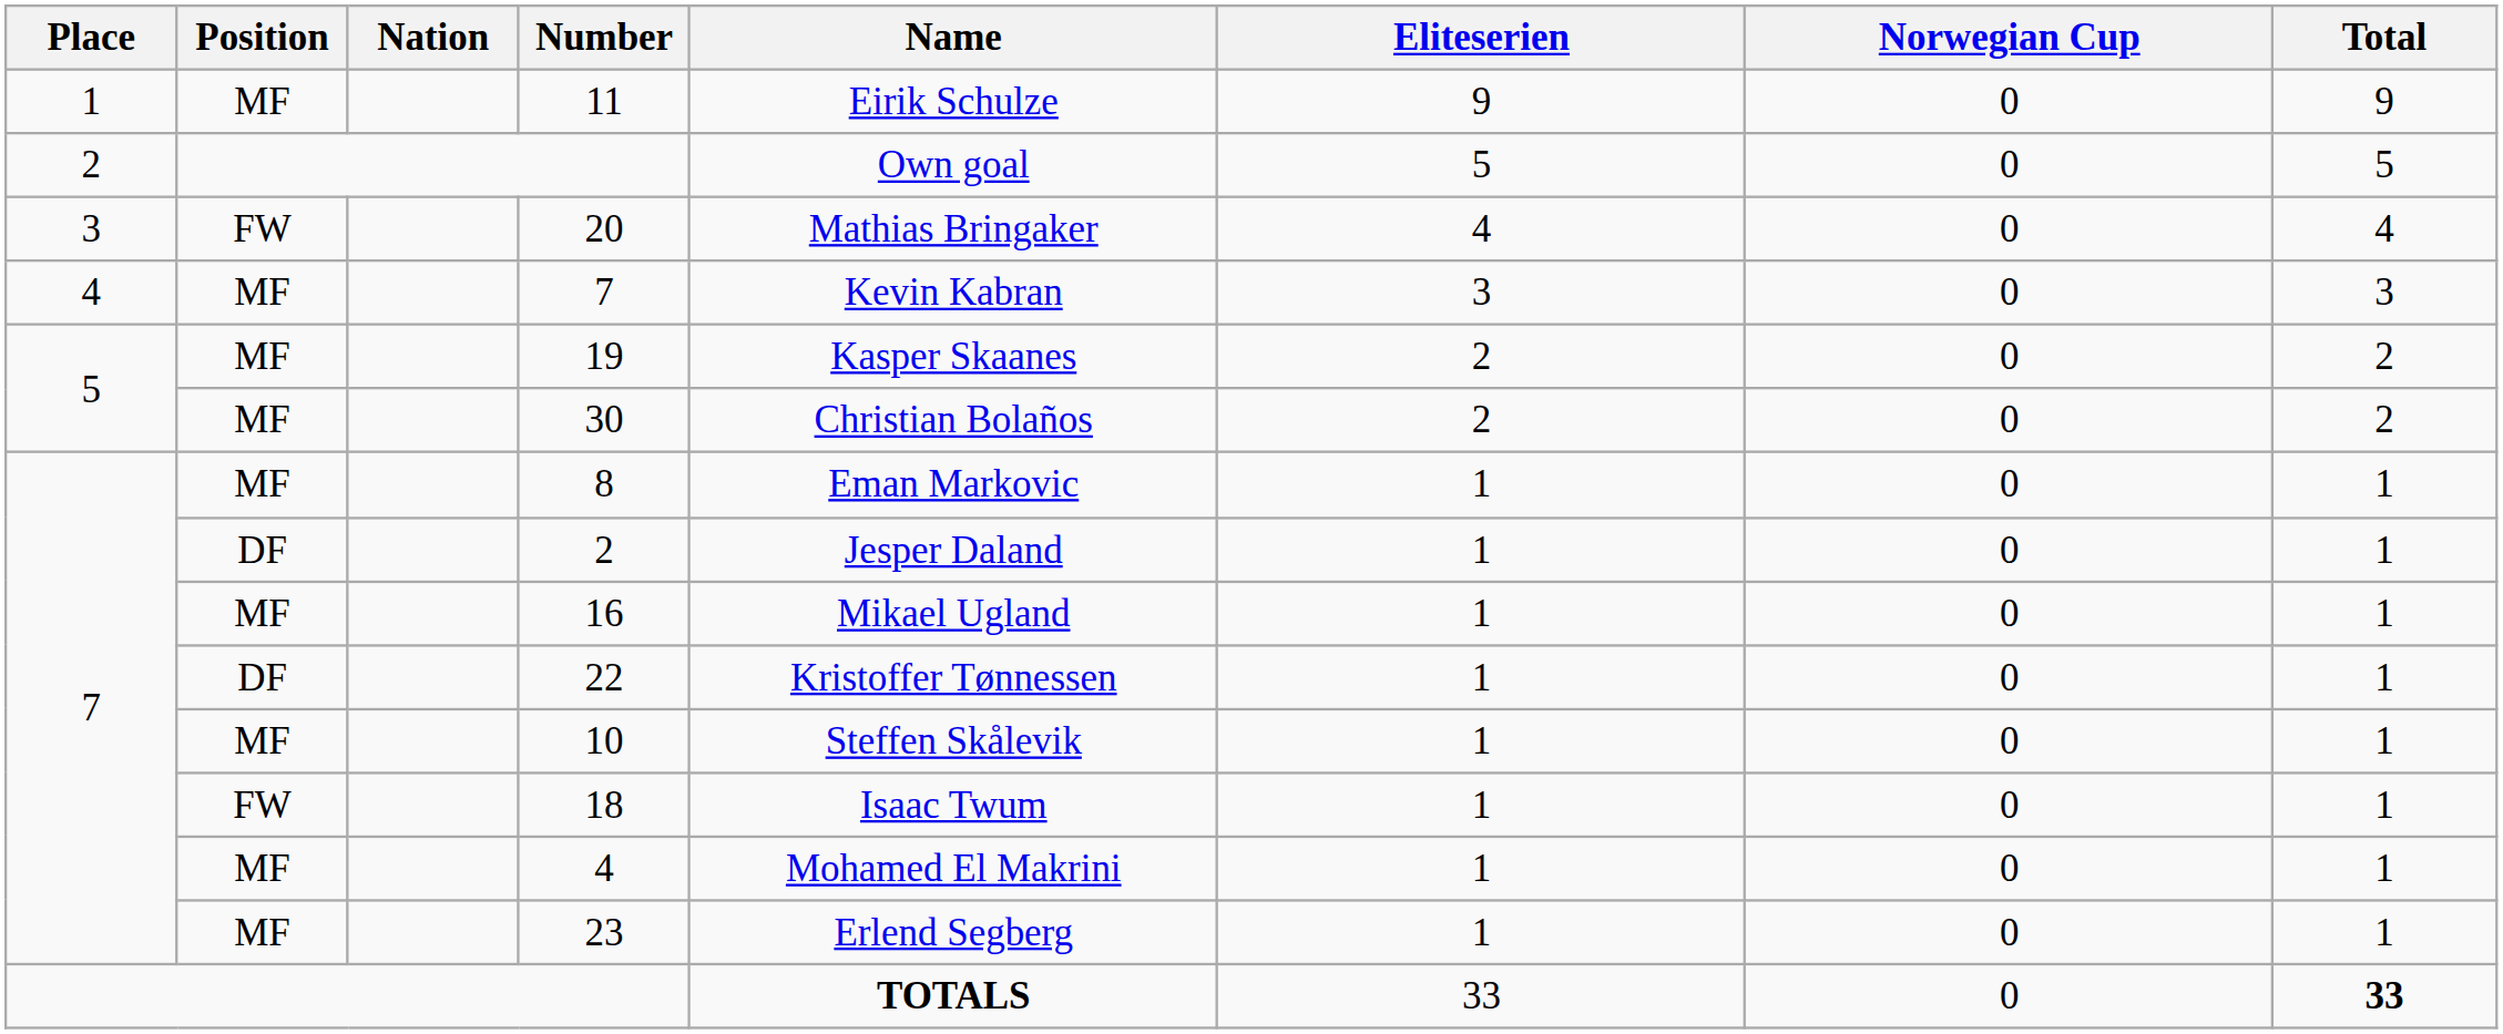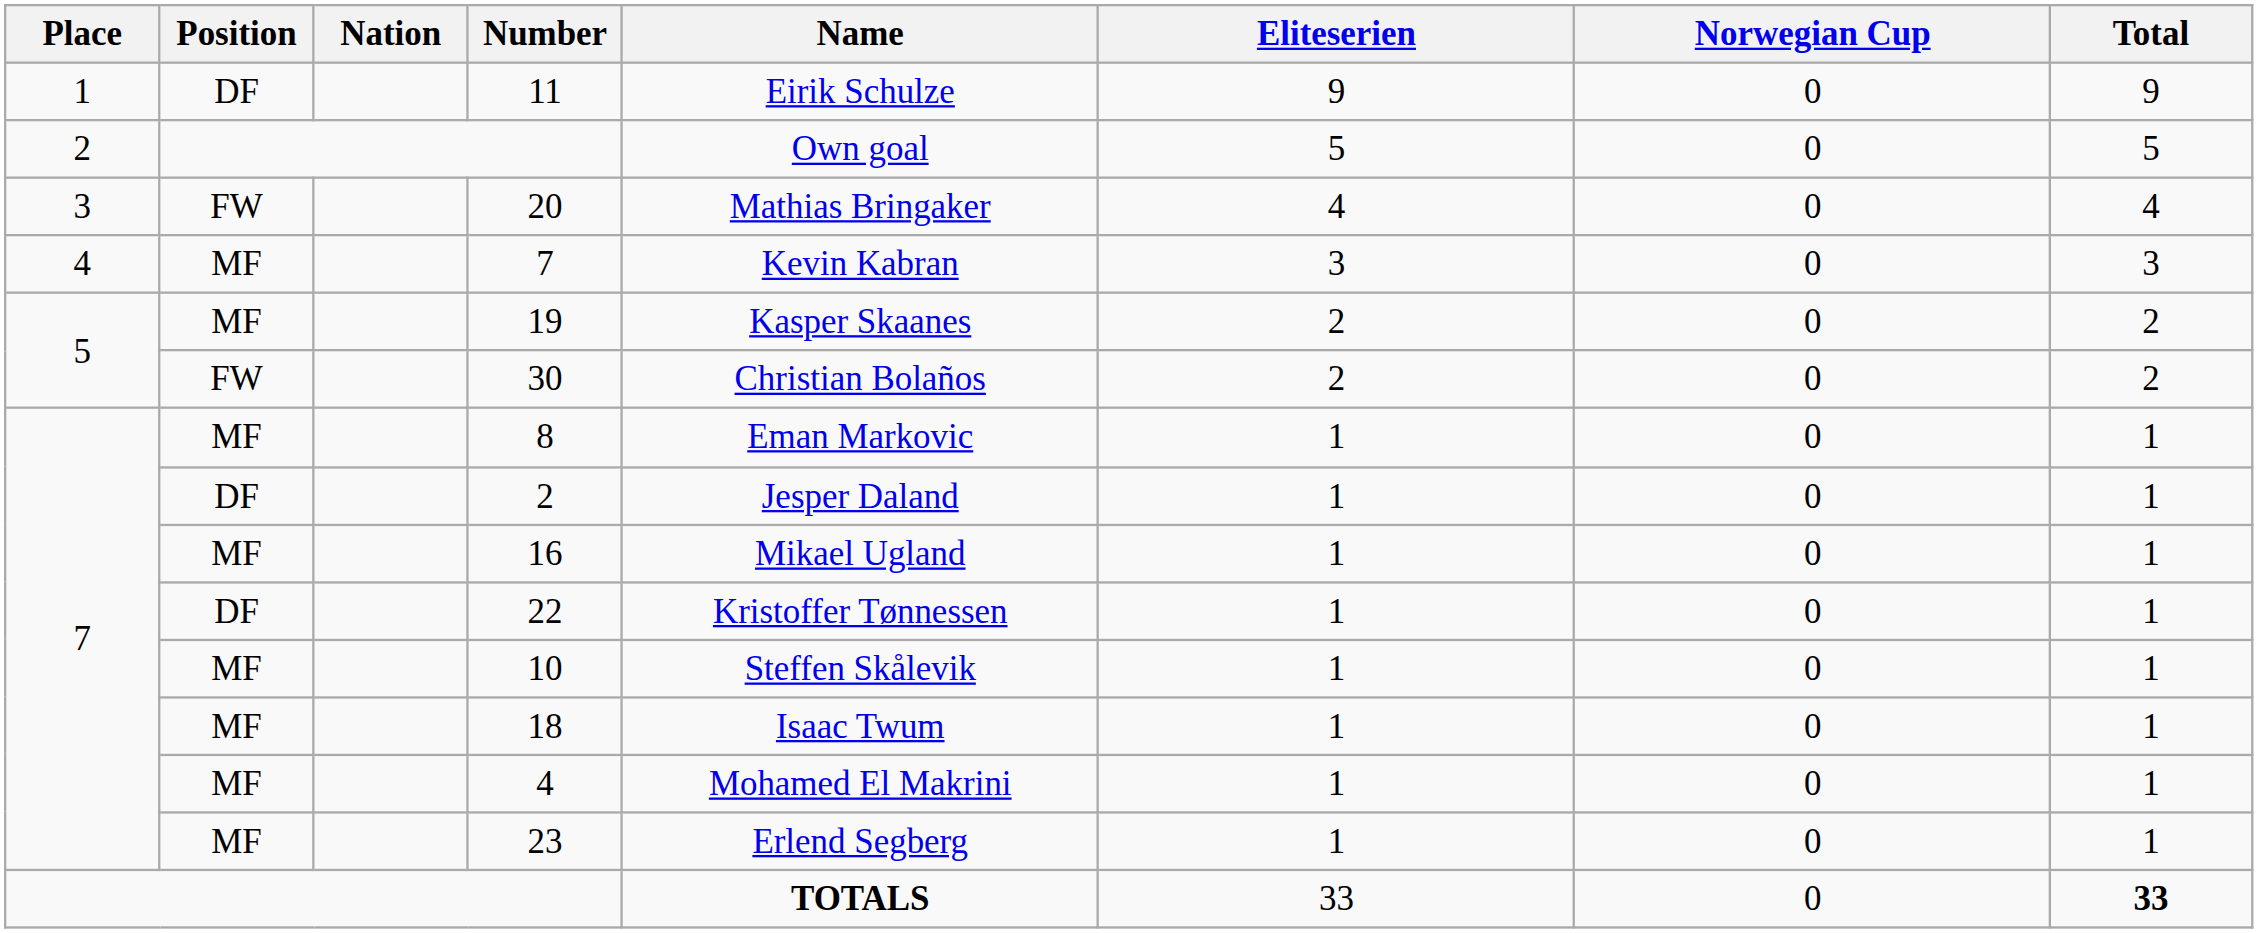 <table class="wikitable" style="font-size: 95%; text-align: center;">
 <tr>
 <th width=60>Place</th>
 <th width=60>Position</th>
 <th width=60>Nation</th>
 <th width=60>Number</th>
 <th width=200>Name</th>
 <th width=200><a href='#'>Eliteserien</a></th>
 <th width=200><a href='#'>Norwegian Cup</a></th>
 <th width=80><strong>Total</strong></th>
 </tr>
 <tr>
 <td>1</td>
-<td>MF</td>
+<td>DF</td>
 <td></td>
 <td>11</td>
 <td><a href='#'>Eirik Schulze</a></td>
 <td>9</td>
 <td>0</td>
 <td>9</td>
 </tr>
 <tr>
 <td>2</td>
 <td colspan="3"></td>
 <td><a href='#'>Own goal</a></td>
 <td>5</td>
 <td>0</td>
 <td>5</td>
 </tr>
 <tr>
 <td>3</td>
 <td>FW</td>
 <td></td>
 <td>20</td>
 <td><a href='#'>Mathias Bringaker</a></td>
 <td>4</td>
 <td>0</td>
 <td>4</td>
 </tr>
 <tr>
 <td>4</td>
 <td>MF</td>
 <td></td>
 <td>7</td>
 <td><a href='#'>Kevin Kabran</a></td>
 <td>3</td>
 <td>0</td>
 <td>3</td>
 </tr>
 <tr>
 <td rowspan="2">5</td>
 <td>MF</td>
 <td></td>
 <td>19</td>
 <td><a href='#'>Kasper Skaanes</a></td>
 <td>2</td>
 <td>0</td>
 <td>2</td>
 </tr>
 <tr>
-<td>MF</td>
+<td>FW</td>
 <td></td>
 <td>30</td>
 <td><a href='#'>Christian Bolaños</a></td>
 <td>2</td>
 <td>0</td>
 <td>2</td>
 </tr>
 <tr>
 <td rowspan="8">7</td>
 <td>MF</td>
 <td></td>
 <td>8</td>
 <td><a href='#'>Eman Markovic</a></td>
 <td>1</td>
 <td>0</td>
 <td>1</td>
 </tr>
 <tr>
 <td>DF</td>
 <td></td>
 <td>2</td>
 <td><a href='#'>Jesper Daland</a></td>
 <td>1</td>
 <td>0</td>
 <td>1</td>
 </tr>
 <tr>
 <td>MF</td>
 <td></td>
 <td>16</td>
 <td><a href='#'>Mikael Ugland</a></td>
 <td>1</td>
 <td>0</td>
 <td>1</td>
 </tr>
 <tr>
 <td>DF</td>
 <td></td>
 <td>22</td>
 <td><a href='#'>Kristoffer Tønnessen</a></td>
 <td>1</td>
 <td>0</td>
 <td>1</td>
 </tr>
 <tr>
 <td>MF</td>
 <td></td>
 <td>10</td>
 <td><a href='#'>Steffen Skålevik</a></td>
 <td>1</td>
 <td>0</td>
 <td>1</td>
 </tr>
 <tr>
-<td>FW</td>
+<td>MF</td>
 <td></td>
 <td>18</td>
 <td><a href='#'>Isaac Twum</a></td>
 <td>1</td>
 <td>0</td>
 <td>1</td>
 </tr>
 <tr>
 <td>MF</td>
 <td></td>
 <td>4</td>
 <td><a href='#'>Mohamed El Makrini</a></td>
 <td>1</td>
 <td>0</td>
 <td>1</td>
 </tr>
 <tr>
 <td>MF</td>
 <td></td>
 <td>23</td>
 <td><a href='#'>Erlend Segberg</a></td>
 <td>1</td>
 <td>0</td>
 <td>1</td>
 </tr>
 <tr>
 <td colspan="4"></td>
 <td><strong>TOTALS</strong></td>
 <td>33</td>
 <td>0</td>
 <td><strong>33</strong></td>
 </tr>
 </table>
